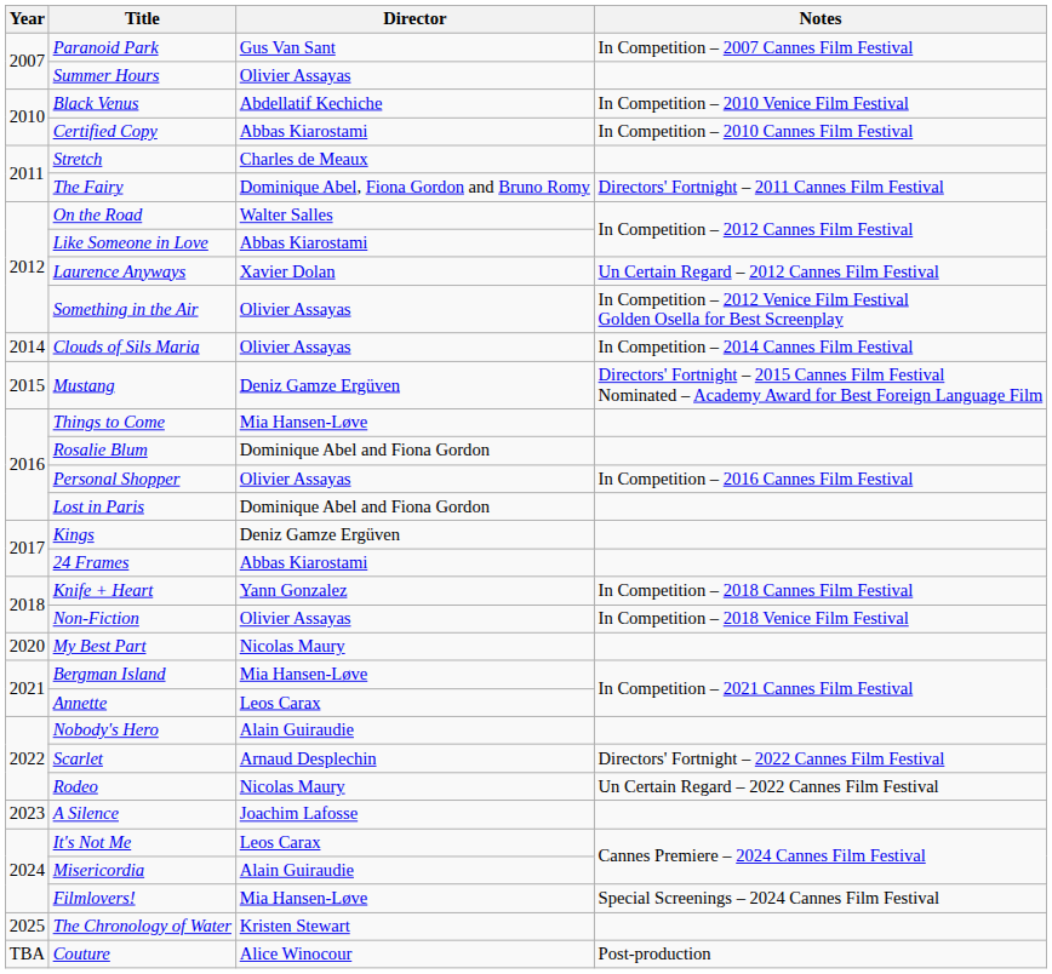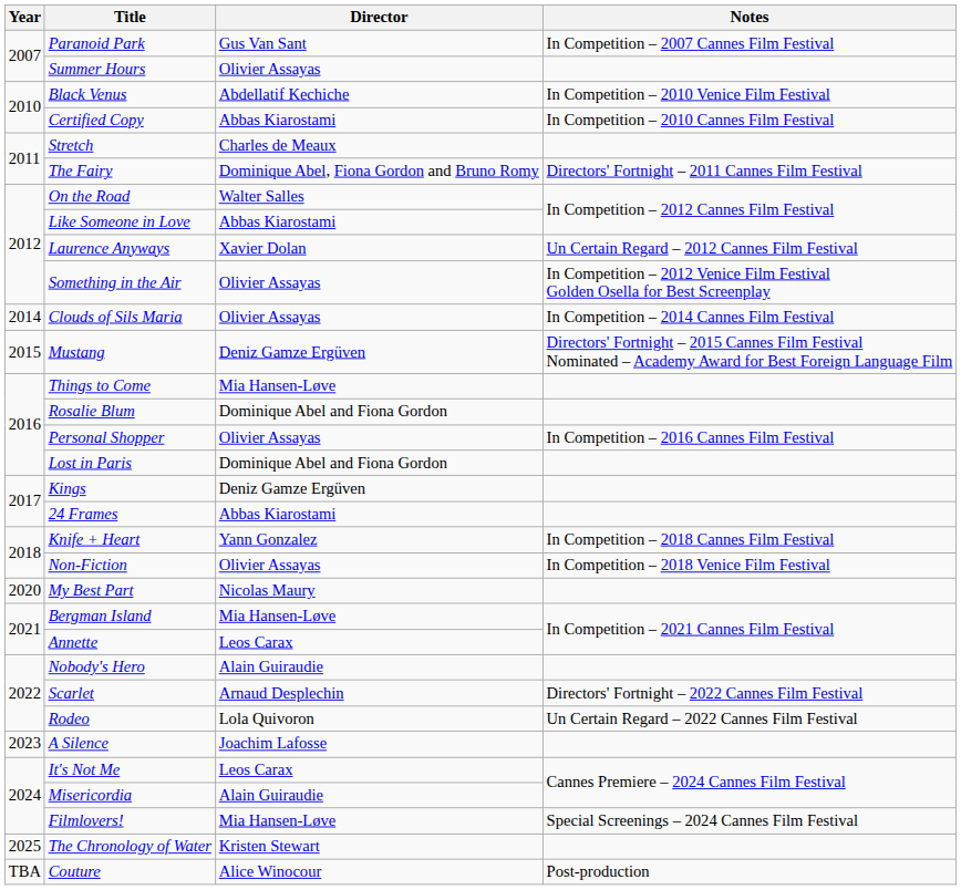 <table class="wikitable">
 <tr>
 <th>Year</th>
 <th>Title</th>
 <th>Director</th>
 <th>Notes</th>
 </tr>
 <tr>
 <td rowspan="2">2007</td>
 <td><em><a href='#'>Paranoid Park</a></em></td>
 <td><a href='#'>Gus Van Sant</a></td>
 <td>In Competition – <a href='#'>2007 Cannes Film Festival</a></td>
 </tr>
 <tr>
 <td><em><a href='#'>Summer Hours</a></em></td>
 <td><a href='#'>Olivier Assayas</a></td>
 <td></td>
 </tr>
 <tr>
 <td rowspan="2">2010</td>
 <td><em><a href='#'>Black Venus</a></em></td>
 <td><a href='#'>Abdellatif Kechiche</a></td>
 <td>In Competition – <a href='#'>2010 Venice Film Festival</a></td>
 </tr>
 <tr>
 <td><em><a href='#'>Certified Copy</a></em></td>
 <td><a href='#'>Abbas Kiarostami</a></td>
 <td>In Competition – <a href='#'>2010 Cannes Film Festival</a></td>
 </tr>
 <tr>
 <td rowspan="2">2011</td>
 <td><em><a href='#'>Stretch</a></em></td>
 <td><a href='#'>Charles de Meaux</a></td>
 <td></td>
 </tr>
 <tr>
 <td><em><a href='#'>The Fairy</a></em></td>
 <td><a href='#'>Dominique Abel</a>, <a href='#'>Fiona Gordon</a> and <a href='#'>Bruno Romy</a></td>
 <td><a href='#'>Directors' Fortnight</a> – <a href='#'>2011 Cannes Film Festival</a></td>
 </tr>
 <tr>
 <td rowspan="4">2012</td>
 <td><em><a href='#'>On the Road</a></em></td>
 <td><a href='#'>Walter Salles</a></td>
 <td rowspan="2">In Competition – <a href='#'>2012 Cannes Film Festival</a></td>
 </tr>
 <tr>
 <td><em><a href='#'>Like Someone in Love</a></em></td>
 <td><a href='#'>Abbas Kiarostami</a></td>
 </tr>
 <tr>
 <td><em><a href='#'>Laurence Anyways</a></em></td>
 <td><a href='#'>Xavier Dolan</a></td>
 <td><a href='#'>Un Certain Regard</a> – <a href='#'>2012 Cannes Film Festival</a></td>
 </tr>
 <tr>
 <td><em><a href='#'>Something in the Air</a></em></td>
 <td><a href='#'>Olivier Assayas</a></td>
 <td>In Competition – <a href='#'>2012 Venice Film Festival</a><br><a href='#'>Golden Osella for Best Screenplay</a></td>
 </tr>
 <tr>
 <td>2014</td>
 <td><em><a href='#'>Clouds of Sils Maria</a></em></td>
 <td><a href='#'>Olivier Assayas</a></td>
 <td>In Competition – <a href='#'>2014 Cannes Film Festival</a></td>
 </tr>
 <tr>
 <td>2015</td>
 <td><em><a href='#'>Mustang</a></em></td>
 <td><a href='#'>Deniz Gamze Ergüven</a></td>
 <td><a href='#'>Directors' Fortnight</a> – <a href='#'>2015 Cannes Film Festival</a><br>Nominated – <a href='#'>Academy Award for Best Foreign Language Film</a></td>
 </tr>
 <tr>
 <td rowspan="4">2016</td>
 <td><em><a href='#'>Things to Come</a></em></td>
 <td><a href='#'>Mia Hansen-Løve</a></td>
 <td></td>
 </tr>
 <tr>
 <td><em><a href='#'>Rosalie Blum</a></em></td>
 <td>Dominique Abel and Fiona Gordon</td>
 <td></td>
 </tr>
 <tr>
 <td><em><a href='#'>Personal Shopper</a></em></td>
 <td><a href='#'>Olivier Assayas</a></td>
 <td>In Competition – <a href='#'>2016 Cannes Film Festival</a></td>
 </tr>
 <tr>
 <td><em><a href='#'>Lost in Paris</a></em></td>
 <td>Dominique Abel and Fiona Gordon</td>
 <td></td>
 </tr>
 <tr>
 <td rowspan="2">2017</td>
 <td><em><a href='#'>Kings</a></em></td>
 <td>Deniz Gamze Ergüven</td>
 <td></td>
 </tr>
 <tr>
 <td><em><a href='#'>24 Frames</a></em></td>
 <td><a href='#'>Abbas Kiarostami</a></td>
 <td></td>
 </tr>
 <tr>
 <td rowspan="2">2018</td>
 <td><em><a href='#'>Knife + Heart</a></em></td>
 <td><a href='#'>Yann Gonzalez</a></td>
 <td>In Competition – <a href='#'>2018 Cannes Film Festival</a></td>
 </tr>
 <tr>
 <td><em><a href='#'>Non-Fiction</a></em></td>
 <td><a href='#'>Olivier Assayas</a></td>
 <td>In Competition – <a href='#'>2018 Venice Film Festival</a></td>
 </tr>
 <tr>
 <td>2020</td>
 <td><em><a href='#'>My Best Part</a></em></td>
 <td><a href='#'>Nicolas Maury</a></td>
 <td></td>
 </tr>
 <tr>
 <td rowspan="2">2021</td>
 <td><em><a href='#'>Bergman Island</a></em></td>
 <td><a href='#'>Mia Hansen-Løve</a></td>
 <td rowspan="2">In Competition – <a href='#'>2021 Cannes Film Festival</a></td>
 </tr>
 <tr>
 <td><em><a href='#'>Annette</a></em></td>
 <td><a href='#'>Leos Carax</a></td>
 </tr>
 <tr>
 <td rowspan="3">2022</td>
 <td><em><a href='#'>Nobody's Hero</a></em></td>
 <td><a href='#'>Alain Guiraudie</a></td>
 <td></td>
 </tr>
 <tr>
 <td><em><a href='#'>Scarlet</a></em></td>
 <td><a href='#'>Arnaud Desplechin</a></td>
 <td>Directors' Fortnight – <a href='#'>2022 Cannes Film Festival</a></td>
 </tr>
 <tr>
 <td><em><a href='#'>Rodeo</a></em></td>
-<td><a href='#'>Nicolas Maury</a></td>
+<td>Lola Quivoron</td>
 <td>Un Certain Regard – 2022 Cannes Film Festival</td>
 </tr>
 <tr>
 <td>2023</td>
 <td><em><a href='#'>A Silence</a></em></td>
 <td><a href='#'>Joachim Lafosse</a></td>
 <td></td>
 </tr>
 <tr>
 <td rowspan="3">2024</td>
 <td><em><a href='#'>It's Not Me</a></em></td>
 <td><a href='#'>Leos Carax</a></td>
 <td rowspan="2">Cannes Premiere – <a href='#'>2024 Cannes Film Festival</a></td>
 </tr>
 <tr>
 <td><em><a href='#'>Misericordia</a></em></td>
 <td><a href='#'>Alain Guiraudie</a></td>
 </tr>
 <tr>
 <td><em><a href='#'>Filmlovers!</a></em></td>
 <td><a href='#'>Mia Hansen-Løve</a></td>
 <td>Special Screenings – 2024 Cannes Film Festival</td>
 </tr>
 <tr>
 <td>2025</td>
 <td><em><a href='#'>The Chronology of Water</a></em></td>
 <td><a href='#'>Kristen Stewart</a></td>
 <td></td>
 </tr>
 <tr>
 <td>TBA</td>
 <td><em><a href='#'>Couture</a></em></td>
 <td><a href='#'>Alice Winocour</a></td>
 <td>Post-production</td>
 </tr>
 </table>
